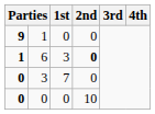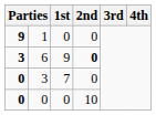 <table class="wikitable" style="text-align:right;">
 <tr>
 <th colspan=2 style="text-align:left;">Parties</th>
 <th>1st</th>
 <th>2nd</th>
 <th>3rd</th>
 <th>4th</th>
 </tr>
 <tr>
 <td><strong>9</strong></td>
 <td>1</td>
 <td>0</td>
 <td>0</td>
 </tr>
 <tr>
-<td><strong>1</strong></td>
+<td><strong>3</strong></td>
 <td>6</td>
-<td>3</td>
+<td>9</td>
 <td><strong>0</strong></td>
 </tr>
 <tr>
 <td><strong>0</strong></td>
 <td>3</td>
 <td>7</td>
 <td>0</td>
 </tr>
 <tr>
 <td><strong>0</strong></td>
 <td>0</td>
 <td>0</td>
 <td>10</td>
 </tr>
 </table>
